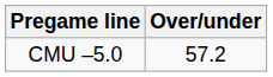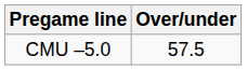 <table class="wikitable">
 <tr align="center">
 <th style=>Pregame line</th>
 <th style=>Over/under</th>
 </tr>
 <tr align="center">
 <td>CMU –5.0</td>
-<td>57.2</td>
+<td>57.5</td>
 </tr>
 </table>
